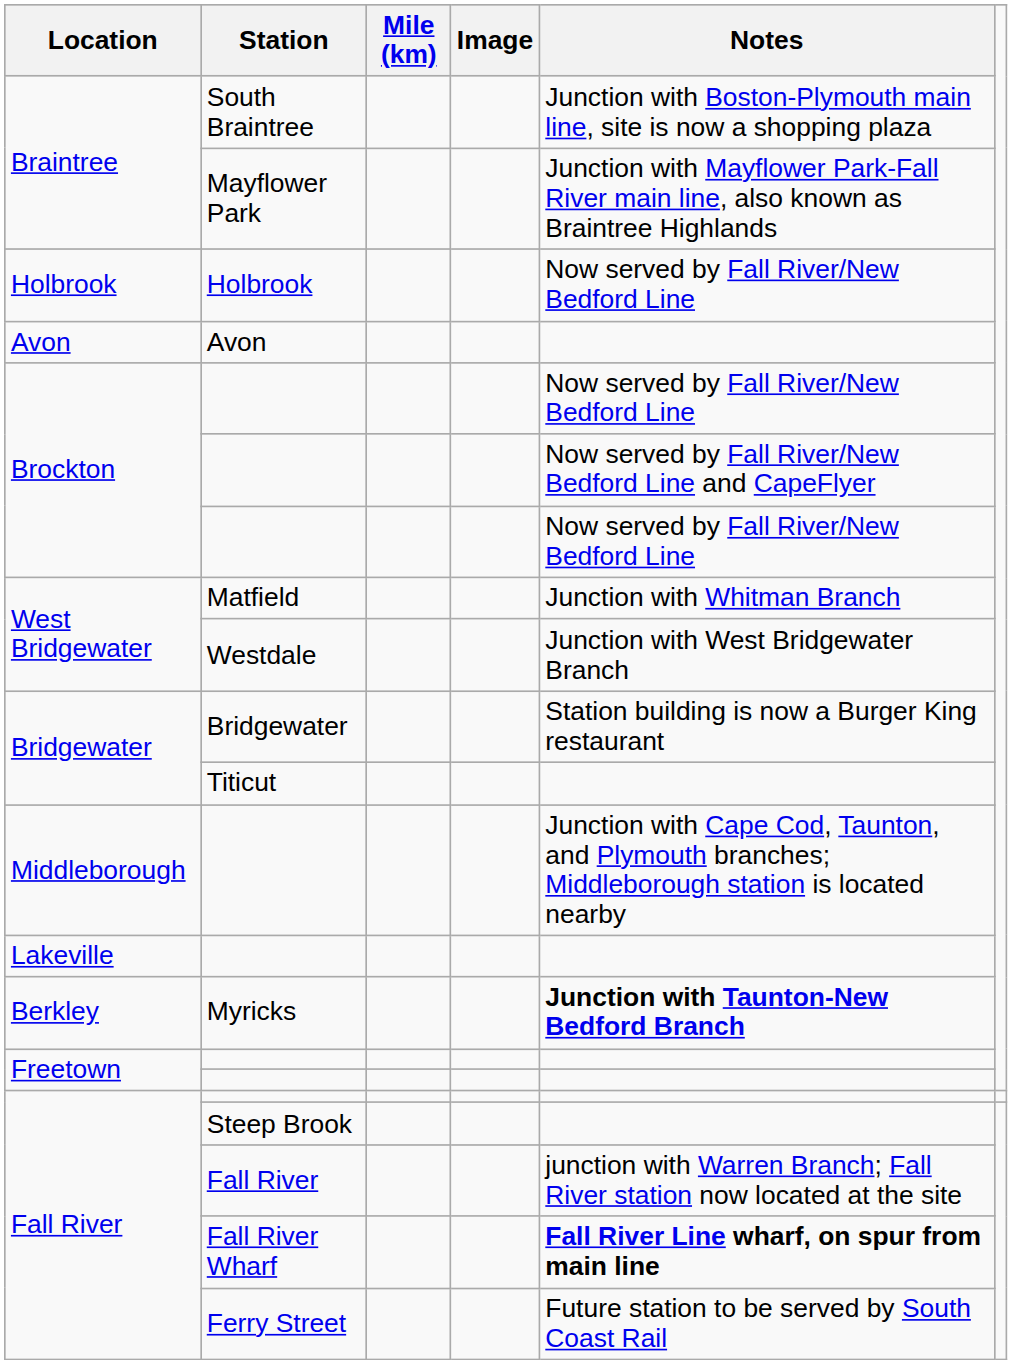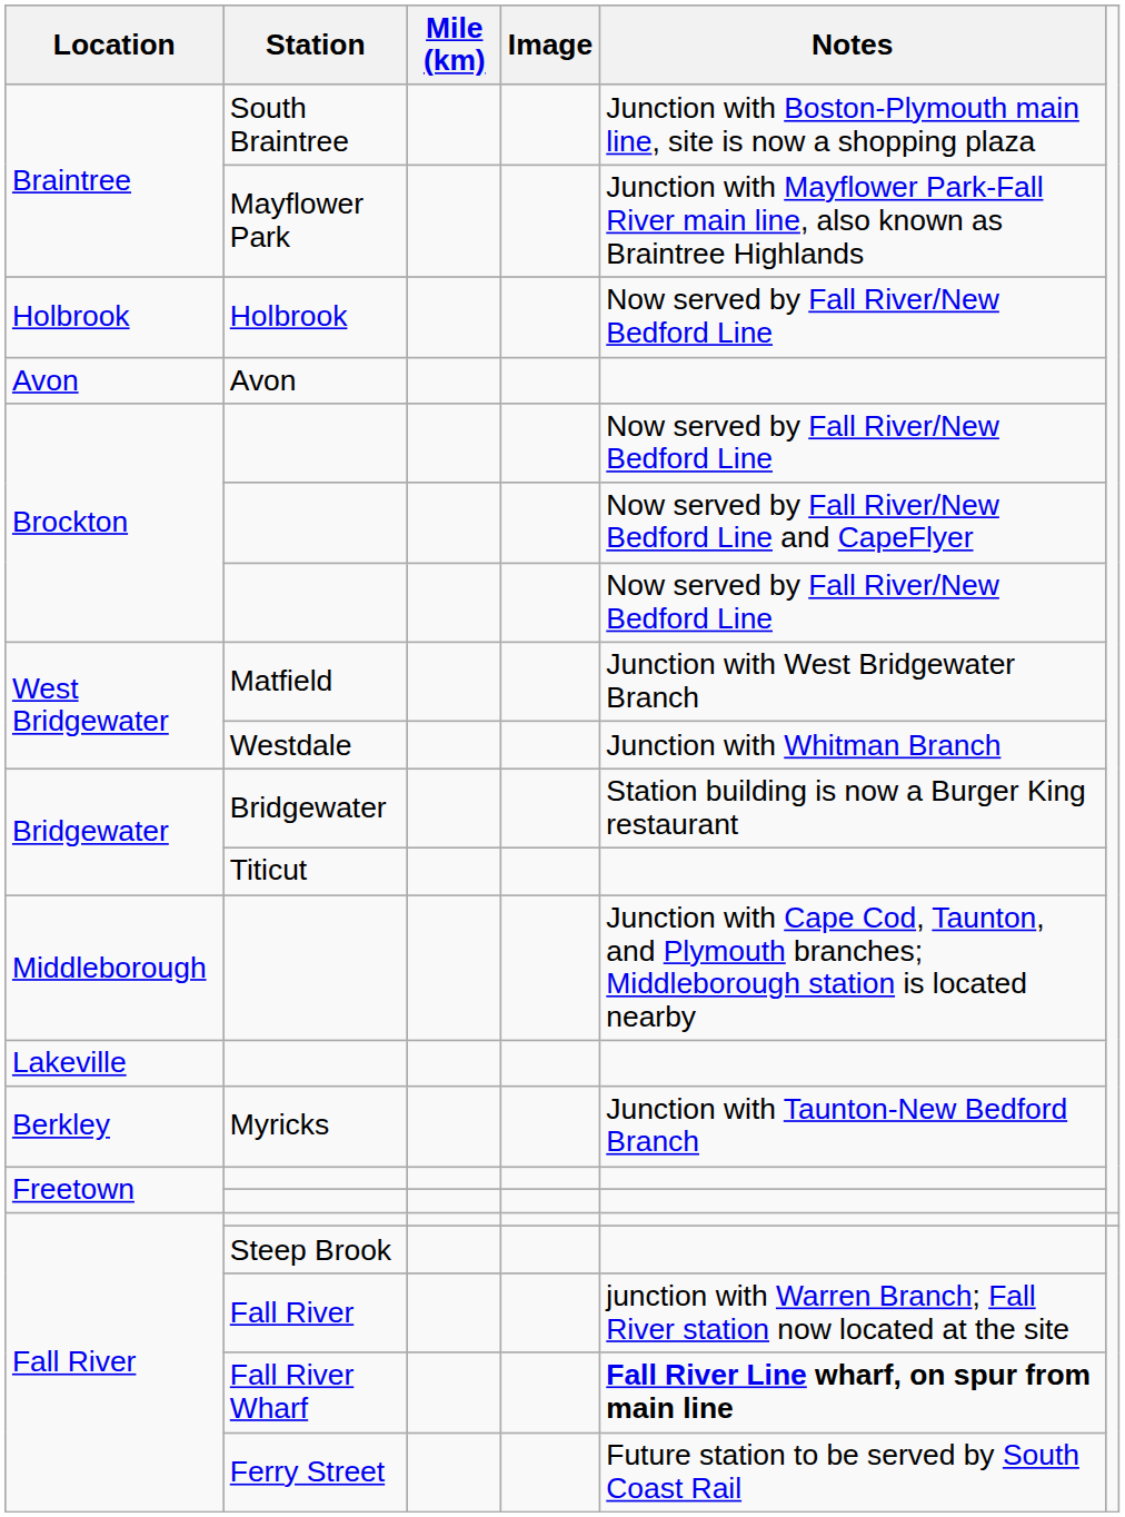 <table class="wikitable">
 <tr>
 <th>Location</th>
 <th>Station</th>
 <th><a href='#'>Mile (km)</a></th>
 <th>Image</th>
 <th>Notes</th>
 </tr>
 <tr>
 <td rowspan=2><a href='#'>Braintree</a></td>
 <td>South Braintree</td>
 <td></td>
 <td></td>
 <td>Junction with <a href='#'>Boston-Plymouth main line</a>, site is now a shopping plaza</td>
 </tr>
 <tr>
 <td>Mayflower Park</td>
 <td></td>
 <td></td>
 <td>Junction with <a href='#'>Mayflower Park-Fall River main line</a>, also known as Braintree Highlands</td>
 </tr>
 <tr>
 <td><a href='#'>Holbrook</a></td>
 <td><a href='#'>Holbrook</a></td>
 <td></td>
 <td></td>
 <td>Now served by <a href='#'>Fall River/New Bedford Line</a></td>
 </tr>
 <tr>
 <td><a href='#'>Avon</a></td>
 <td>Avon</td>
 <td></td>
 <td></td>
 <td></td>
 </tr>
 <tr>
 <td rowspan=3><a href='#'>Brockton</a></td>
 <td></td>
 <td></td>
 <td></td>
 <td>Now served by <a href='#'>Fall River/New Bedford Line</a></td>
 </tr>
 <tr>
 <td></td>
 <td></td>
 <td></td>
 <td>Now served by <a href='#'>Fall River/New Bedford Line</a> and <a href='#'>CapeFlyer</a></td>
 </tr>
 <tr>
 <td></td>
 <td></td>
 <td></td>
 <td>Now served by <a href='#'>Fall River/New Bedford Line</a></td>
 </tr>
 <tr>
 <td rowspan=2><a href='#'>West Bridgewater</a></td>
 <td>Matfield</td>
 <td></td>
 <td></td>
-<td>Junction with <a href='#'>Whitman Branch</a></td>
+<td>Junction with West Bridgewater Branch</td>
 </tr>
 <tr>
 <td>Westdale</td>
 <td></td>
 <td></td>
-<td>Junction with West Bridgewater Branch</td>
+<td>Junction with <a href='#'>Whitman Branch</a></td>
 </tr>
 <tr>
 <td rowspan=2><a href='#'>Bridgewater</a></td>
 <td>Bridgewater</td>
 <td></td>
 <td></td>
 <td>Station building is now a Burger King restaurant</td>
 </tr>
 <tr>
 <td>Titicut</td>
 <td></td>
 <td></td>
 <td></td>
 </tr>
 <tr>
 <td><a href='#'>Middleborough</a></td>
 <td></td>
 <td></td>
 <td></td>
 <td>Junction with <a href='#'>Cape Cod</a>, <a href='#'>Taunton</a>, and <a href='#'>Plymouth</a> branches; <a href='#'>Middleborough station</a> is located nearby</td>
 </tr>
 <tr>
 <td><a href='#'>Lakeville</a></td>
 <td></td>
 <td></td>
 <td></td>
 <td></td>
 </tr>
 <tr>
 <td><a href='#'>Berkley</a></td>
 <td>Myricks</td>
 <td></td>
 <td></td>
-<td><strong>Junction with <a href='#'>Taunton-New Bedford Branch</a></strong></td>
+<td>Junction with <a href='#'>Taunton-New Bedford Branch</a></td>
 </tr>
 <tr>
 <td rowspan=2><a href='#'>Freetown</a></td>
 <td></td>
 <td></td>
 <td></td>
 <td></td>
 </tr>
 <tr>
 <td></td>
 <td></td>
 <td></td>
 <td></td>
 </tr>
 <tr>
 <td rowspan=5><a href='#'>Fall River</a></td>
 <td></td>
 <td></td>
 <td></td>
 <td></td>
 <td></td>
 </tr>
 <tr>
 <td>Steep Brook</td>
 <td></td>
 <td></td>
 <td></td>
 </tr>
 <tr>
 <td><a href='#'>Fall River</a></td>
 <td></td>
 <td></td>
 <td>junction with <a href='#'>Warren Branch</a>; <a href='#'>Fall River station</a> now located at the site</td>
 </tr>
 <tr>
 <td><a href='#'>Fall River Wharf</a></td>
 <td></td>
 <td></td>
 <td><strong><a href='#'>Fall River Line</a> wharf, on spur from main line</strong></td>
 </tr>
 <tr>
 <td><a href='#'>Ferry Street</a></td>
 <td></td>
 <td></td>
 <td>Future  station to be served by <a href='#'>South Coast Rail</a></td>
 </tr>
 </table>
